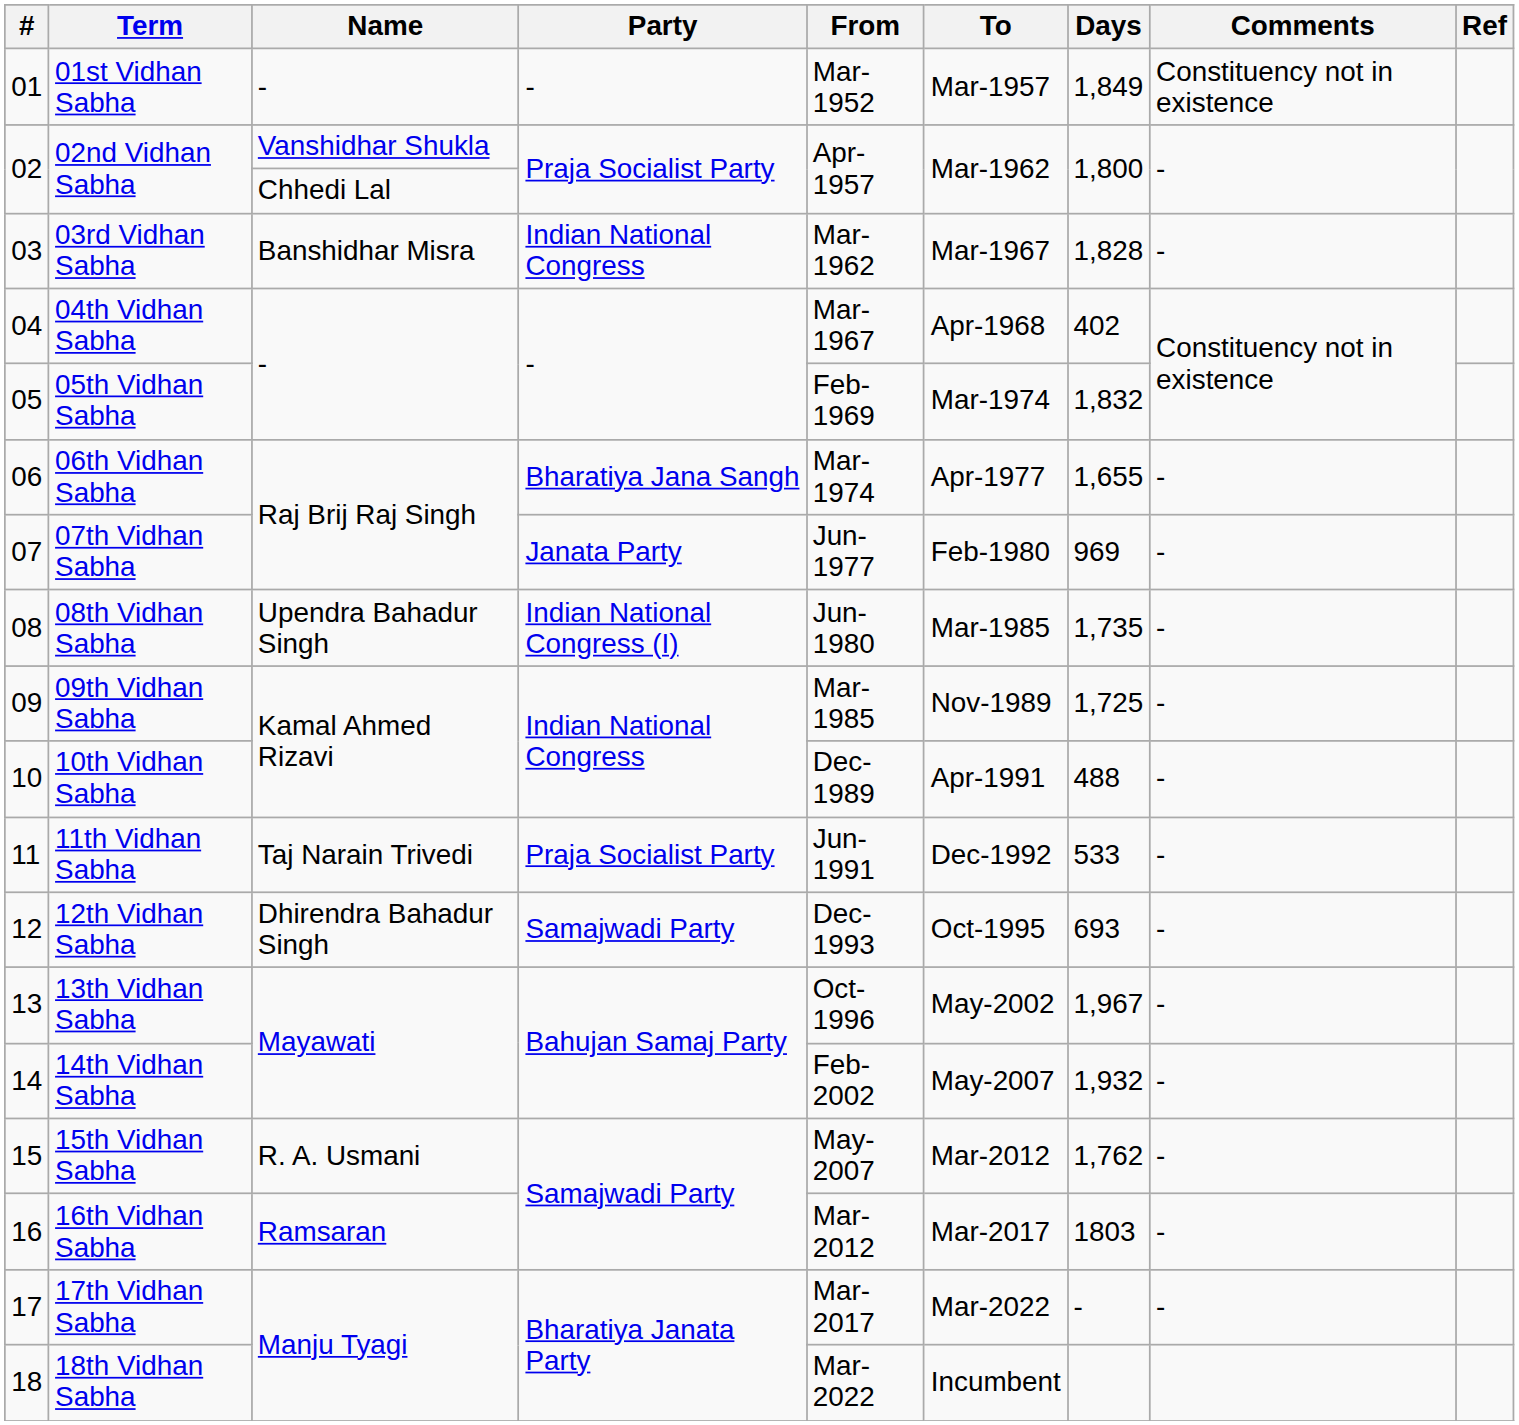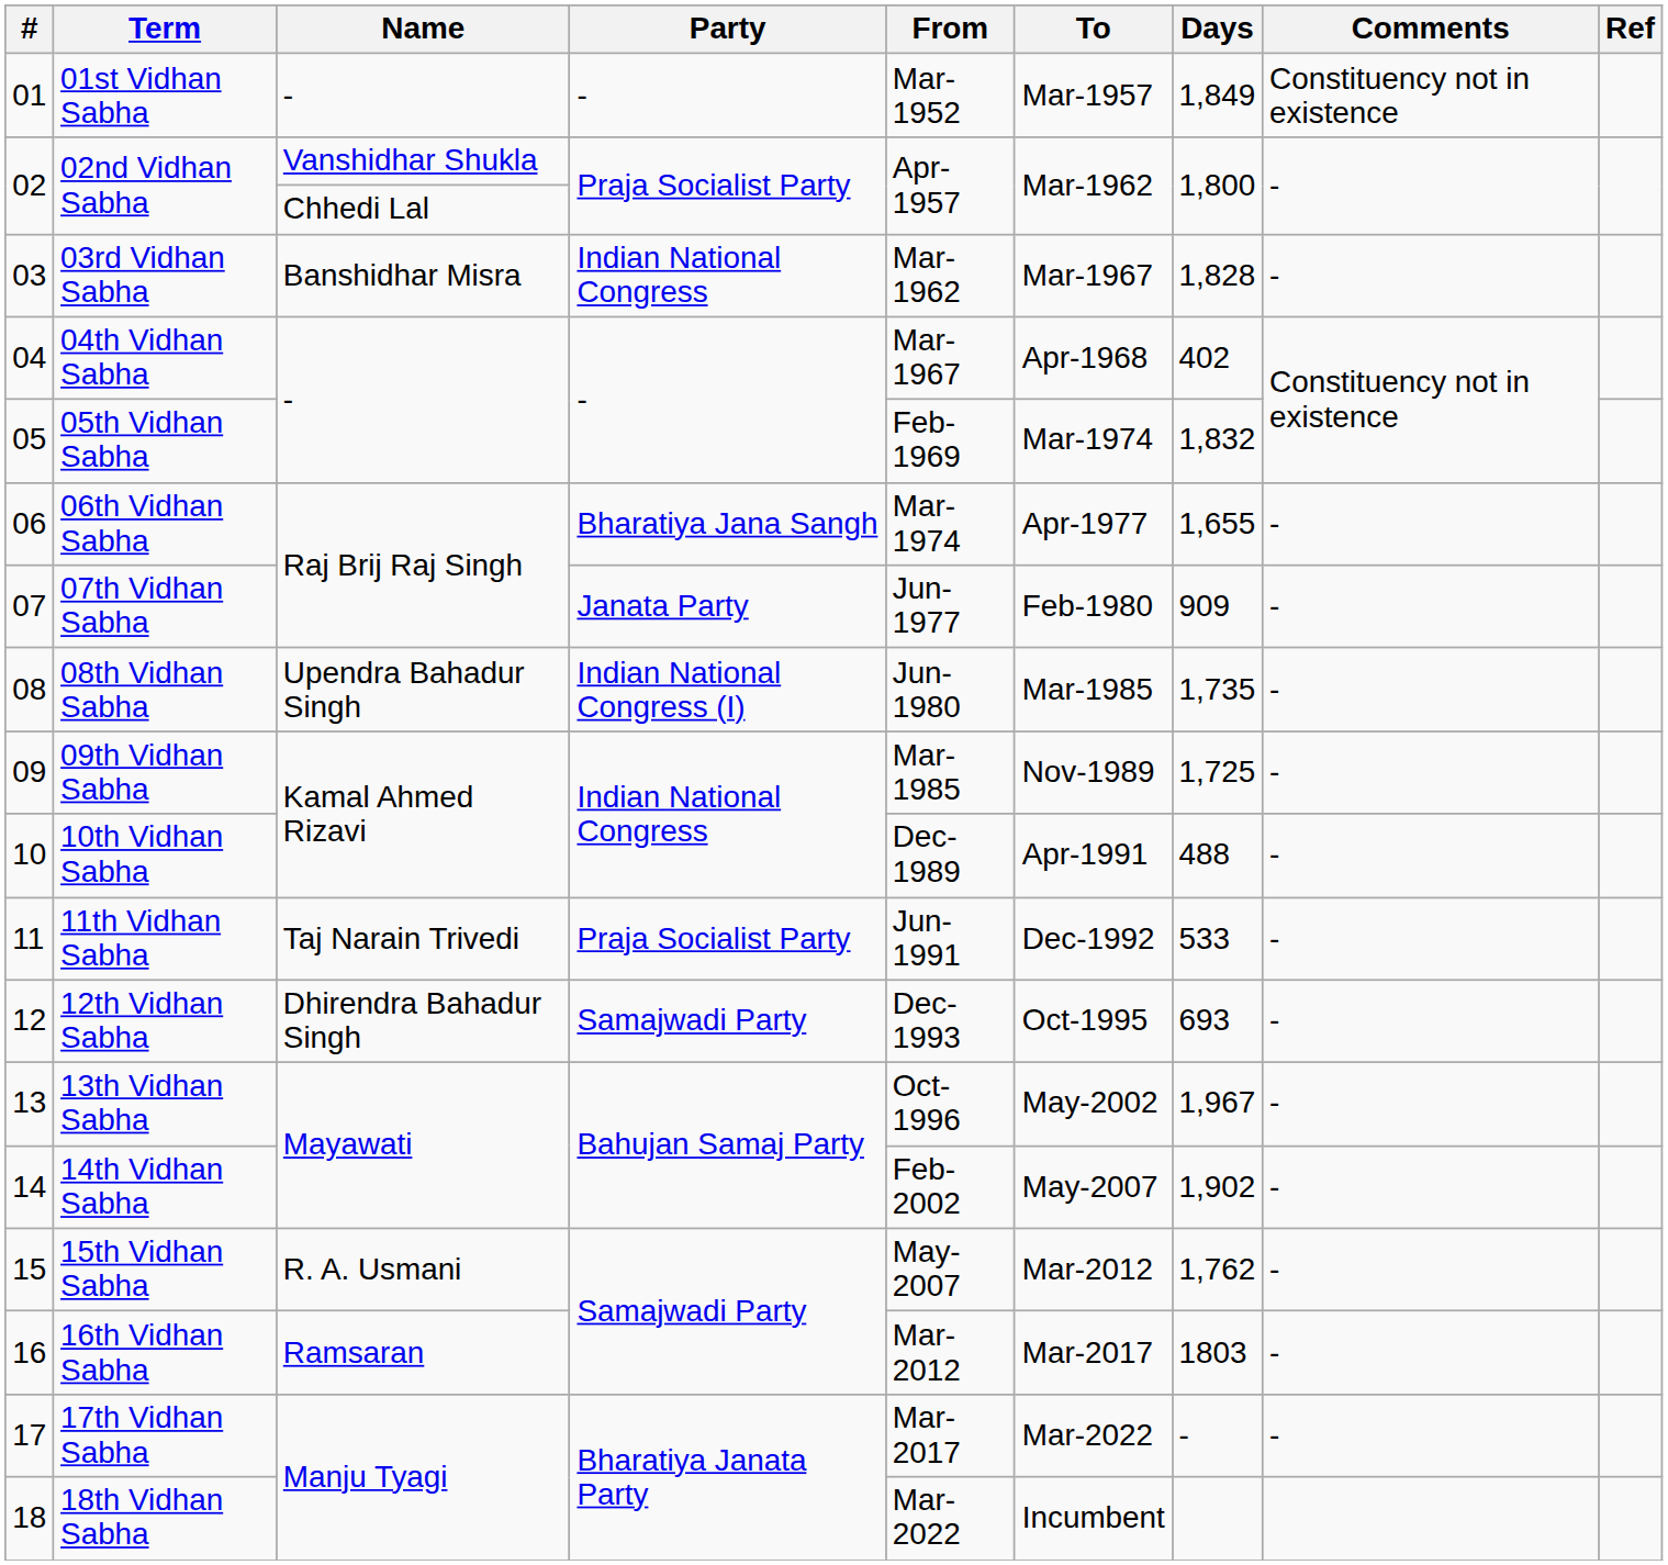 <table class="wikitable sortable">
 <tr>
 <th>#</th>
 <th><a href='#'>Term</a></th>
 <th>Name</th>
 <th>Party</th>
 <th>From</th>
 <th>To</th>
 <th>Days</th>
 <th>Comments</th>
 <th>Ref</th>
 </tr>
 <tr>
 <td>01</td>
 <td><a href='#'>01st Vidhan Sabha</a></td>
 <td>-</td>
 <td>-</td>
 <td>Mar-1952</td>
 <td>Mar-1957</td>
 <td>1,849</td>
 <td>Constituency not in existence</td>
 <td></td>
 </tr>
 <tr>
 <td rowspan="2">02</td>
 <td rowspan="2"><a href='#'>02nd Vidhan Sabha</a></td>
 <td><a href='#'>Vanshidhar Shukla</a></td>
 <td rowspan="2"><a href='#'>Praja Socialist Party</a></td>
 <td rowspan="2">Apr-1957</td>
 <td rowspan="2">Mar-1962</td>
 <td rowspan="2">1,800</td>
 <td rowspan="2">-</td>
 <td rowspan="2"></td>
 </tr>
 <tr>
 <td>Chhedi Lal</td>
 </tr>
 <tr>
 <td>03</td>
 <td><a href='#'>03rd Vidhan Sabha</a></td>
 <td>Banshidhar Misra</td>
 <td><a href='#'>Indian National Congress</a></td>
 <td>Mar-1962</td>
 <td>Mar-1967</td>
 <td>1,828</td>
 <td>-</td>
 <td></td>
 </tr>
 <tr>
 <td>04</td>
 <td><a href='#'>04th Vidhan Sabha</a></td>
 <td rowspan="2">-</td>
 <td rowspan="2">-</td>
 <td>Mar-1967</td>
 <td>Apr-1968</td>
 <td>402</td>
 <td rowspan="2">Constituency not in existence</td>
 <td></td>
 </tr>
 <tr>
 <td>05</td>
 <td><a href='#'>05th Vidhan Sabha</a></td>
 <td>Feb-1969</td>
 <td>Mar-1974</td>
 <td>1,832</td>
 <td></td>
 </tr>
 <tr>
 <td>06</td>
 <td><a href='#'>06th Vidhan Sabha</a></td>
 <td rowspan="2">Raj Brij  Raj Singh</td>
 <td><a href='#'>Bharatiya Jana Sangh</a></td>
 <td>Mar-1974</td>
 <td>Apr-1977</td>
 <td>1,655</td>
 <td>-</td>
 <td></td>
 </tr>
 <tr>
 <td>07</td>
 <td><a href='#'>07th Vidhan Sabha</a></td>
 <td><a href='#'>Janata Party</a></td>
 <td>Jun-1977</td>
 <td>Feb-1980</td>
-<td>969</td>
+<td>909</td>
 <td>-</td>
 <td></td>
 </tr>
 <tr>
 <td>08</td>
 <td><a href='#'>08th Vidhan Sabha</a></td>
 <td>Upendra  Bahadur Singh</td>
 <td><a href='#'>Indian National Congress (I)</a></td>
 <td>Jun-1980</td>
 <td>Mar-1985</td>
 <td>1,735</td>
 <td>-</td>
 <td></td>
 </tr>
 <tr>
 <td>09</td>
 <td><a href='#'>09th Vidhan Sabha</a></td>
 <td rowspan="2">Kamal  Ahmed Rizavi</td>
 <td rowspan="2"><a href='#'>Indian National Congress</a></td>
 <td>Mar-1985</td>
 <td>Nov-1989</td>
 <td>1,725</td>
 <td>-</td>
 <td></td>
 </tr>
 <tr>
 <td>10</td>
 <td><a href='#'>10th Vidhan Sabha</a></td>
 <td>Dec-1989</td>
 <td>Apr-1991</td>
 <td>488</td>
 <td>-</td>
 <td></td>
 </tr>
 <tr>
 <td>11</td>
 <td><a href='#'>11th Vidhan Sabha</a></td>
 <td>Taj  Narain Trivedi</td>
 <td><a href='#'>Praja Socialist Party</a></td>
 <td>Jun-1991</td>
 <td>Dec-1992</td>
 <td>533</td>
 <td>-</td>
 <td></td>
 </tr>
 <tr>
 <td>12</td>
 <td><a href='#'>12th Vidhan Sabha</a></td>
 <td>Dhirendra  Bahadur Singh</td>
 <td><a href='#'>Samajwadi Party</a></td>
 <td>Dec-1993</td>
 <td>Oct-1995</td>
 <td>693</td>
 <td>-</td>
 <td></td>
 </tr>
 <tr>
 <td>13</td>
 <td><a href='#'>13th Vidhan Sabha</a></td>
 <td rowspan="2"><a href='#'>Mayawati</a></td>
 <td rowspan="2"><a href='#'>Bahujan Samaj Party</a></td>
 <td>Oct-1996</td>
 <td>May-2002</td>
 <td>1,967</td>
 <td>-</td>
 <td></td>
 </tr>
 <tr>
 <td>14</td>
 <td><a href='#'>14th Vidhan Sabha</a></td>
 <td>Feb-2002</td>
 <td>May-2007</td>
-<td>1,932</td>
+<td>1,902</td>
 <td>-</td>
 <td></td>
 </tr>
 <tr>
 <td>15</td>
 <td><a href='#'>15th Vidhan Sabha</a></td>
 <td>R. A.  Usmani</td>
 <td rowspan="2"><a href='#'>Samajwadi Party</a></td>
 <td>May-2007</td>
 <td>Mar-2012</td>
 <td>1,762</td>
 <td>-</td>
 <td></td>
 </tr>
 <tr>
 <td>16</td>
 <td><a href='#'>16th Vidhan Sabha</a></td>
 <td><a href='#'>Ramsaran</a></td>
 <td>Mar-2012</td>
 <td>Mar-2017</td>
 <td>1803</td>
 <td>-</td>
 <td></td>
 </tr>
 <tr>
 <td>17</td>
 <td><a href='#'>17th Vidhan Sabha</a></td>
 <td rowspan="2"><a href='#'>Manju Tyagi</a></td>
 <td rowspan="2"><a href='#'>Bharatiya Janata Party</a></td>
 <td>Mar-2017</td>
 <td>Mar-2022</td>
 <td>-</td>
 <td>-</td>
 <td></td>
 </tr>
 <tr>
 <td>18</td>
 <td><a href='#'> 18th Vidhan Sabha</a></td>
 <td>Mar-2022</td>
 <td>Incumbent</td>
 <td></td>
 <td></td>
 <td></td>
 </tr>
 <tr>
 </tr>
 </table>
